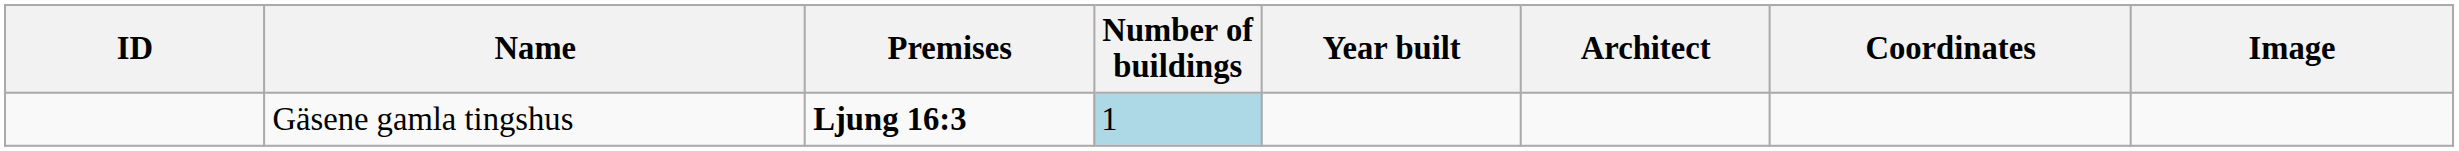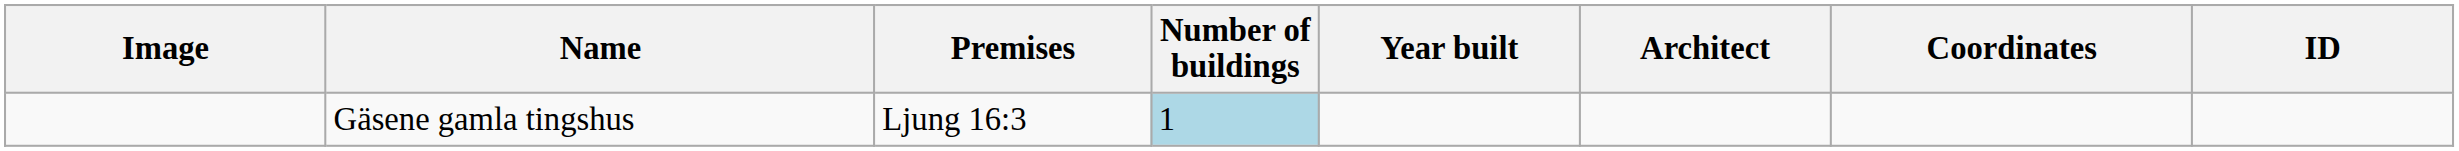 <table class="wikitable" width="95%">
 <tr>
-<th width="120">ID</th>
+<th width="150">Image</th>
 <th>Name</th>
 <th>Premises</th>
 <th width="75">Number of<br>buildings</th>
 <th width="120">Year built</th>
 <th>Architect</th>
 <th width="170">Coordinates</th>
-<th width="150">Image</th>
+<th width="120">ID</th>
 </tr>
 <tr>
 <td></td>
 <td>Gäsene gamla tingshus</td>
-<td><strong>Ljung 16:3</strong></td>
+<td>Ljung 16:3</td>
 <td style="background: lightblue;">1</td>
 <td></td>
 <td></td>
 <td></td>
 <td></td>
 </tr>
 </table>
